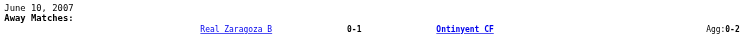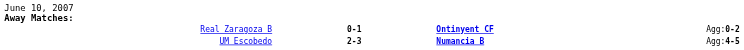 <table width=100% cellspacing=1>
 <tr>
 <th width=20%></th>
 <th width=12%></th>
 <th width=20%></th>
 <th></th>
 </tr>
 <tr>
 <td>June 10, 2007<br><strong>Away Matches:</strong></td>
 </tr>
 <tr style=font-size:90%>
 <td align=right><a href='#'>Real Zaragoza B</a></td>
 <td align=center><strong>0-1</strong></td>
 <td><strong><a href='#'>Ontinyent CF</a></strong></td>
 <td>Agg:<strong>0-2</strong></td>
 </tr>
+<tr style=font-size:90%>
+<td align=right><a href='#'>UM Escobedo</a></td>
+<td align=center><strong>2-3</strong></td>
+<td><strong><a href='#'>Numancia B</a></strong></td>
+<td>Agg:<strong>4-5</strong></td>
+</tr>
 </table>
